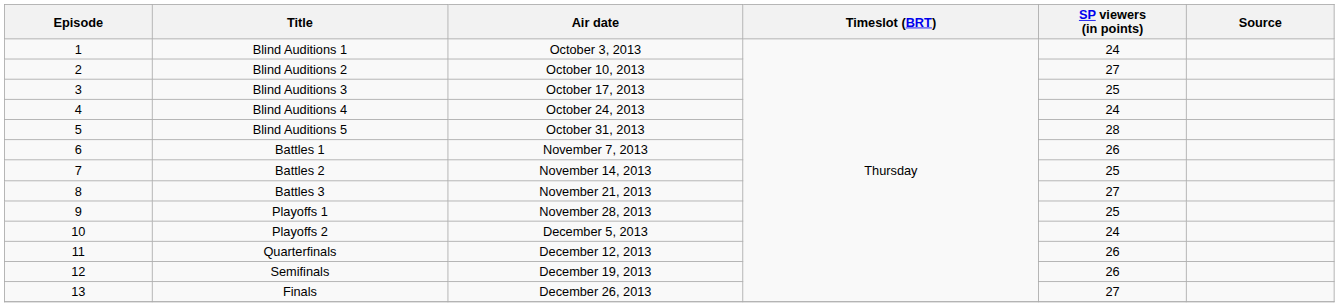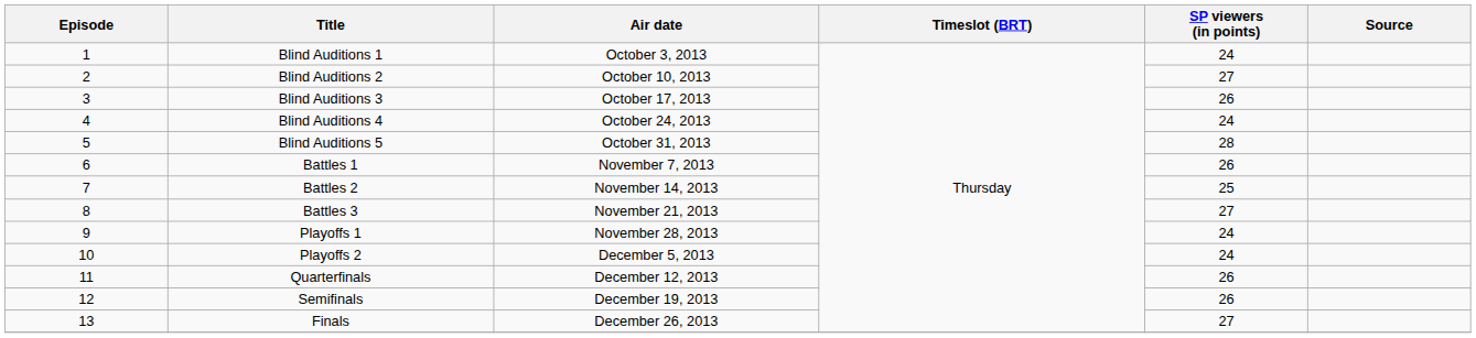 <table class="wikitable sortable" style="text-align:center; font-size:95%; width: 100%">
 <tr>
 <th width="05.0%">Episode</th>
 <th width="10.0%">Title</th>
 <th width="10.0%">Air date</th>
 <th width="10.0%">Timeslot (<a href='#'>BRT</a>)</th>
 <th width="05.0%"><a href='#'>SP</a> viewers<br>(in points)</th>
 <th width="05.0%">Source</th>
 </tr>
 <tr>
 <td>1</td>
 <td>Blind Auditions 1</td>
 <td>October 3, 2013</td>
 <td rowspan=13>Thursday </td>
 <td>24</td>
 <td></td>
 </tr>
 <tr>
 <td>2</td>
 <td>Blind Auditions 2</td>
 <td>October 10, 2013</td>
 <td>27</td>
 <td></td>
 </tr>
 <tr>
 <td>3</td>
 <td>Blind Auditions 3</td>
 <td>October 17, 2013</td>
-<td>25</td>
+<td>26</td>
 <td></td>
 </tr>
 <tr>
 <td>4</td>
 <td>Blind Auditions 4</td>
 <td>October 24, 2013</td>
 <td>24</td>
 <td></td>
 </tr>
 <tr>
 <td>5</td>
 <td>Blind Auditions 5</td>
 <td>October 31, 2013</td>
 <td>28</td>
 <td></td>
 </tr>
 <tr>
 <td>6</td>
 <td>Battles 1</td>
 <td>November 7, 2013</td>
 <td>26</td>
 <td></td>
 </tr>
 <tr>
 <td>7</td>
 <td>Battles 2</td>
 <td>November 14, 2013</td>
 <td>25</td>
 <td></td>
 </tr>
 <tr>
 <td>8</td>
 <td>Battles 3</td>
 <td>November 21, 2013</td>
 <td>27</td>
 <td></td>
 </tr>
 <tr>
 <td>9</td>
 <td>Playoffs 1</td>
 <td>November 28, 2013</td>
-<td>25</td>
+<td>24</td>
 <td></td>
 </tr>
 <tr>
 <td>10</td>
 <td>Playoffs 2</td>
 <td>December 5, 2013</td>
 <td>24</td>
 <td></td>
 </tr>
 <tr>
 <td>11</td>
 <td>Quarterfinals</td>
 <td>December 12, 2013</td>
 <td>26</td>
 <td></td>
 </tr>
 <tr>
 <td>12</td>
 <td>Semifinals</td>
 <td>December 19, 2013</td>
 <td>26</td>
 <td></td>
 </tr>
 <tr>
 <td>13</td>
 <td>Finals</td>
 <td>December 26, 2013</td>
 <td>27</td>
 <td></td>
 </tr>
 <tr>
 </tr>
 </table>
